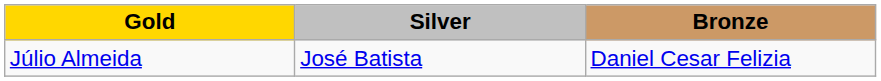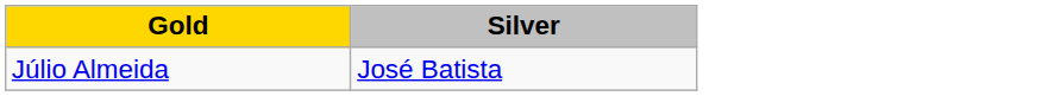 <table class="wikitable" style="text-align:left">
 <tr align="center">
 <td width=200 bgcolor=gold><strong>Gold</strong></td>
 <td width=200 bgcolor=silver><strong>Silver</strong></td>
-<td width=200 bgcolor=CC9966><strong>Bronze</strong></td>
 </tr>
 <tr>
 <td><a href='#'>Júlio Almeida</a><br><em></em></td>
 <td><a href='#'>José Batista</a><br><em></em></td>
-<td><a href='#'>Daniel Cesar Felizia</a><br><em></em></td>
 </tr>
 </table>
